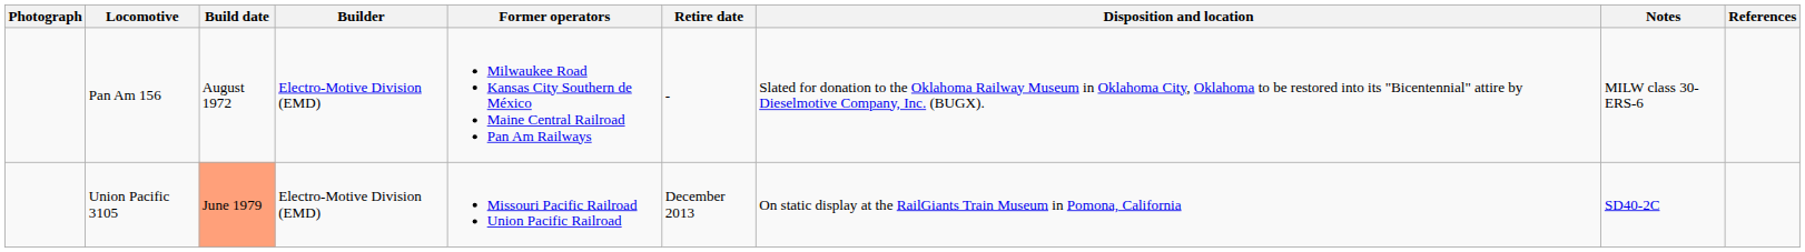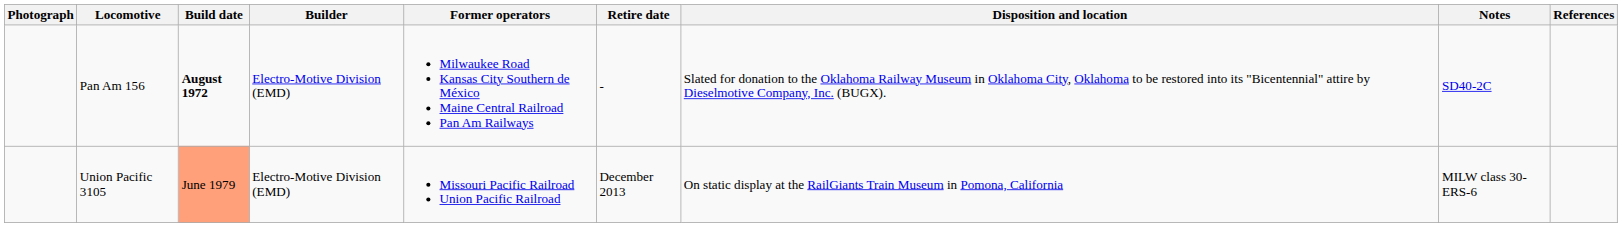 <table class="wikitable">
 <tr>
 <th>Photograph</th>
 <th>Locomotive</th>
 <th>Build date</th>
 <th>Builder</th>
 <th>Former operators</th>
 <th>Retire date</th>
 <th>Disposition and location</th>
 <th>Notes</th>
 <th>References</th>
 </tr>
 <tr>
 <td></td>
 <td>Pan Am 156</td>
-<td>August 1972</td>
+<td><strong>August 1972</strong></td>
 <td><a href='#'>Electro-Motive Division</a> (EMD)</td>
 <td><br><ul><li><a href='#'>Milwaukee Road</a></li><li><a href='#'>Kansas City Southern de México</a></li><li><a href='#'>Maine Central Railroad</a></li><li><a href='#'>Pan Am Railways</a></li></ul></td>
 <td>-</td>
 <td>Slated for donation to the <a href='#'>Oklahoma Railway Museum</a> in <a href='#'>Oklahoma City</a>, <a href='#'>Oklahoma</a> to be restored into its "Bicentennial" attire by <a href='#'>Dieselmotive Company, Inc.</a> (BUGX).</td>
-<td>MILW class 30-ERS-6</td>
+<td><a href='#'>SD40-2C</a></td>
 <td></td>
 </tr>
 <tr>
 <td></td>
 <td>Union Pacific 3105</td>
 <td style="background: lightsalmon;">June 1979</td>
 <td>Electro-Motive Division (EMD)</td>
 <td><br><ul><li><a href='#'>Missouri Pacific Railroad</a></li><li><a href='#'>Union Pacific Railroad</a></li></ul></td>
 <td>December 2013</td>
 <td>On static display at the <a href='#'>RailGiants Train Museum</a> in <a href='#'>Pomona, California</a></td>
-<td><a href='#'>SD40-2C</a></td>
+<td>MILW class 30-ERS-6</td>
 <td></td>
 </tr>
 </table>
